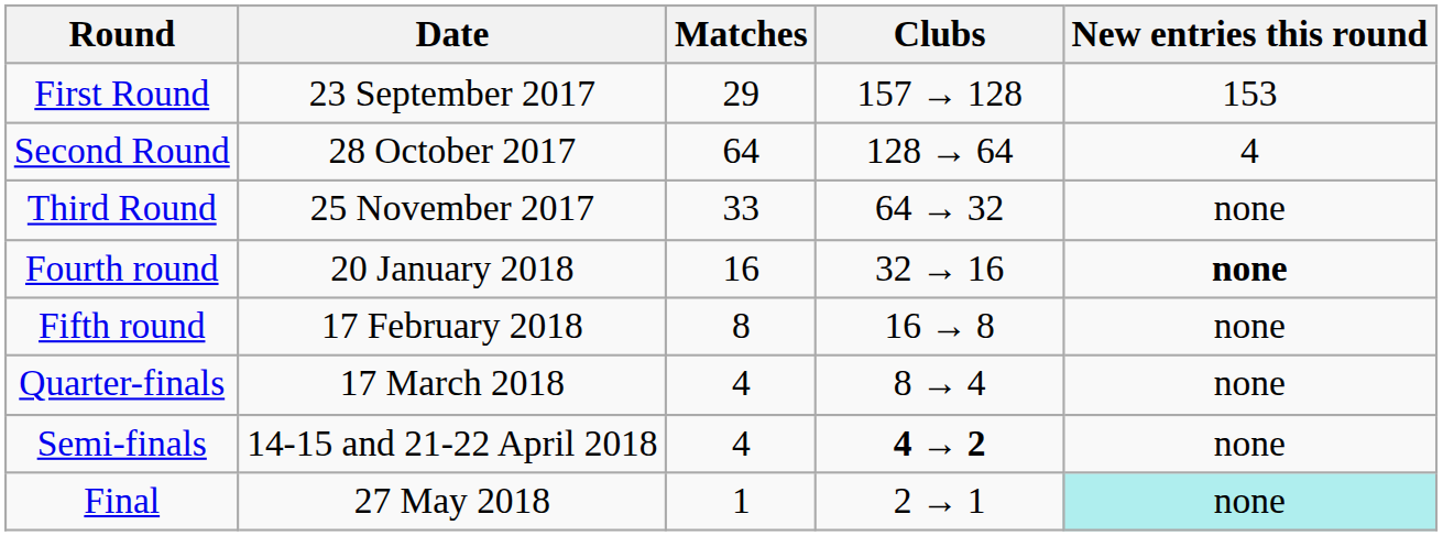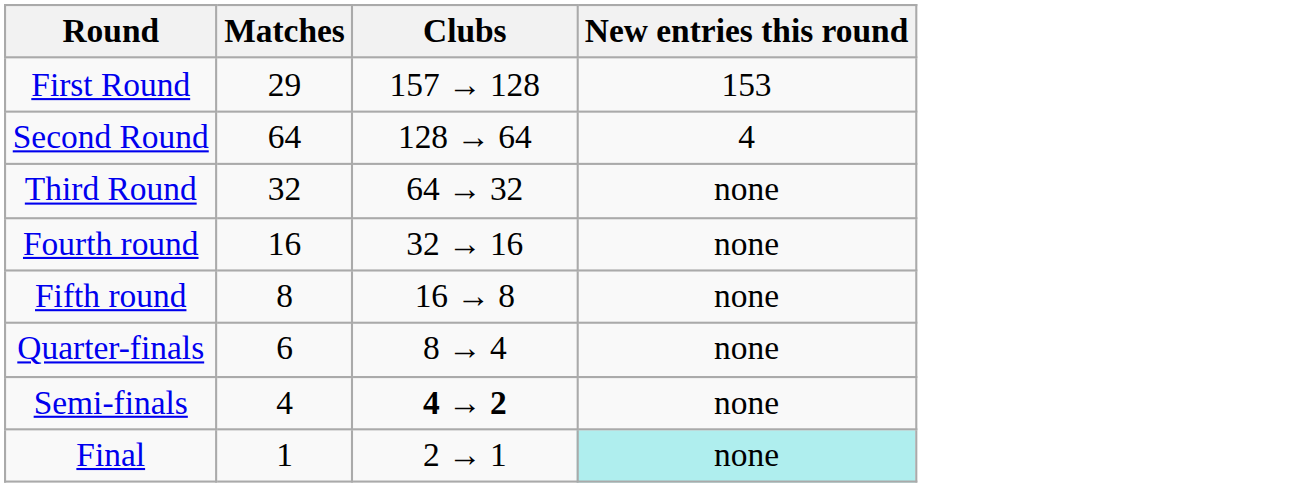 <table class="wikitable">
 <tr>
 <th>Round</th>
-<th>Date</th>
 <th>Matches</th>
 <th width=100>Clubs</th>
 <th>New entries this round</th>
 </tr>
 <tr align=center>
 <td><a href='#'>First Round</a></td>
-<td>23 September 2017</td>
 <td>29</td>
 <td>157 → 128</td>
 <td>153</td>
 </tr>
 <tr align=center>
 <td><a href='#'>Second Round</a></td>
-<td>28 October 2017</td>
 <td>64</td>
 <td>128 → 64</td>
 <td>4</td>
 </tr>
 <tr align=center>
 <td><a href='#'>Third Round</a></td>
-<td>25 November 2017</td>
-<td>33</td>
+<td>32</td>
 <td>64 → 32</td>
 <td>none</td>
 </tr>
 <tr align=center>
 <td><a href='#'>Fourth round</a></td>
-<td>20 January 2018</td>
 <td>16</td>
 <td>32 → 16</td>
-<td><strong>none</strong></td>
+<td>none</td>
 </tr>
 <tr align=center>
 <td><a href='#'>Fifth round</a></td>
-<td>17 February 2018</td>
 <td>8</td>
 <td>16 → 8</td>
 <td>none</td>
 </tr>
 <tr align=center>
 <td><a href='#'>Quarter-finals</a></td>
-<td>17 March 2018</td>
-<td>4</td>
+<td>6</td>
 <td>8 → 4</td>
 <td>none</td>
 </tr>
 <tr align=center>
 <td><a href='#'>Semi-finals</a></td>
-<td>14-15 and 21-22 April 2018</td>
 <td>4</td>
 <td><strong>4 → 2</strong></td>
 <td>none</td>
 </tr>
 <tr align=center>
 <td><a href='#'>Final</a></td>
-<td>27 May 2018</td>
 <td>1</td>
 <td>2 → 1</td>
 <td style="background: paleturquoise;">none</td>
 </tr>
 </table>
